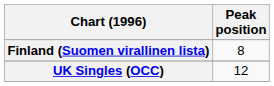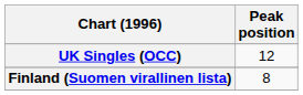 <table class="wikitable sortable plainrowheaders">
 <tr>
 <th scope="col">Chart (1996)</th>
 <th scope="col">Peak<br>position</th>
+</tr>
+<tr>
+</tr>
+<tr>
+</tr>
+<tr>
+</tr>
+<tr>
+</tr>
+<tr>
+<th scope="row"><a href='#'>UK Singles</a> (<a href='#'>OCC</a>)</th>
+<td align="center">12</td>
+</tr>
+<tr>
+</tr>
+<tr>
 </tr>
 <tr>
 </tr>
 <tr>
 </tr>
 <tr>
 </tr>
 <tr>
 </tr>
 <tr>
 <th scope="row">Finland (<a href='#'>Suomen virallinen lista</a>)</th>
 <td align="center">8</td>
 </tr>
 <tr>
 </tr>
-<tr>
-</tr>
-<tr>
-</tr>
-<tr>
-</tr>
-<tr>
-</tr>
-<tr>
-</tr>
-<tr>
-<th scope="row"><a href='#'>UK Singles</a> (<a href='#'>OCC</a>)</th>
-<td align="center">12</td>
-</tr>
-<tr>
-</tr>
 </table>
